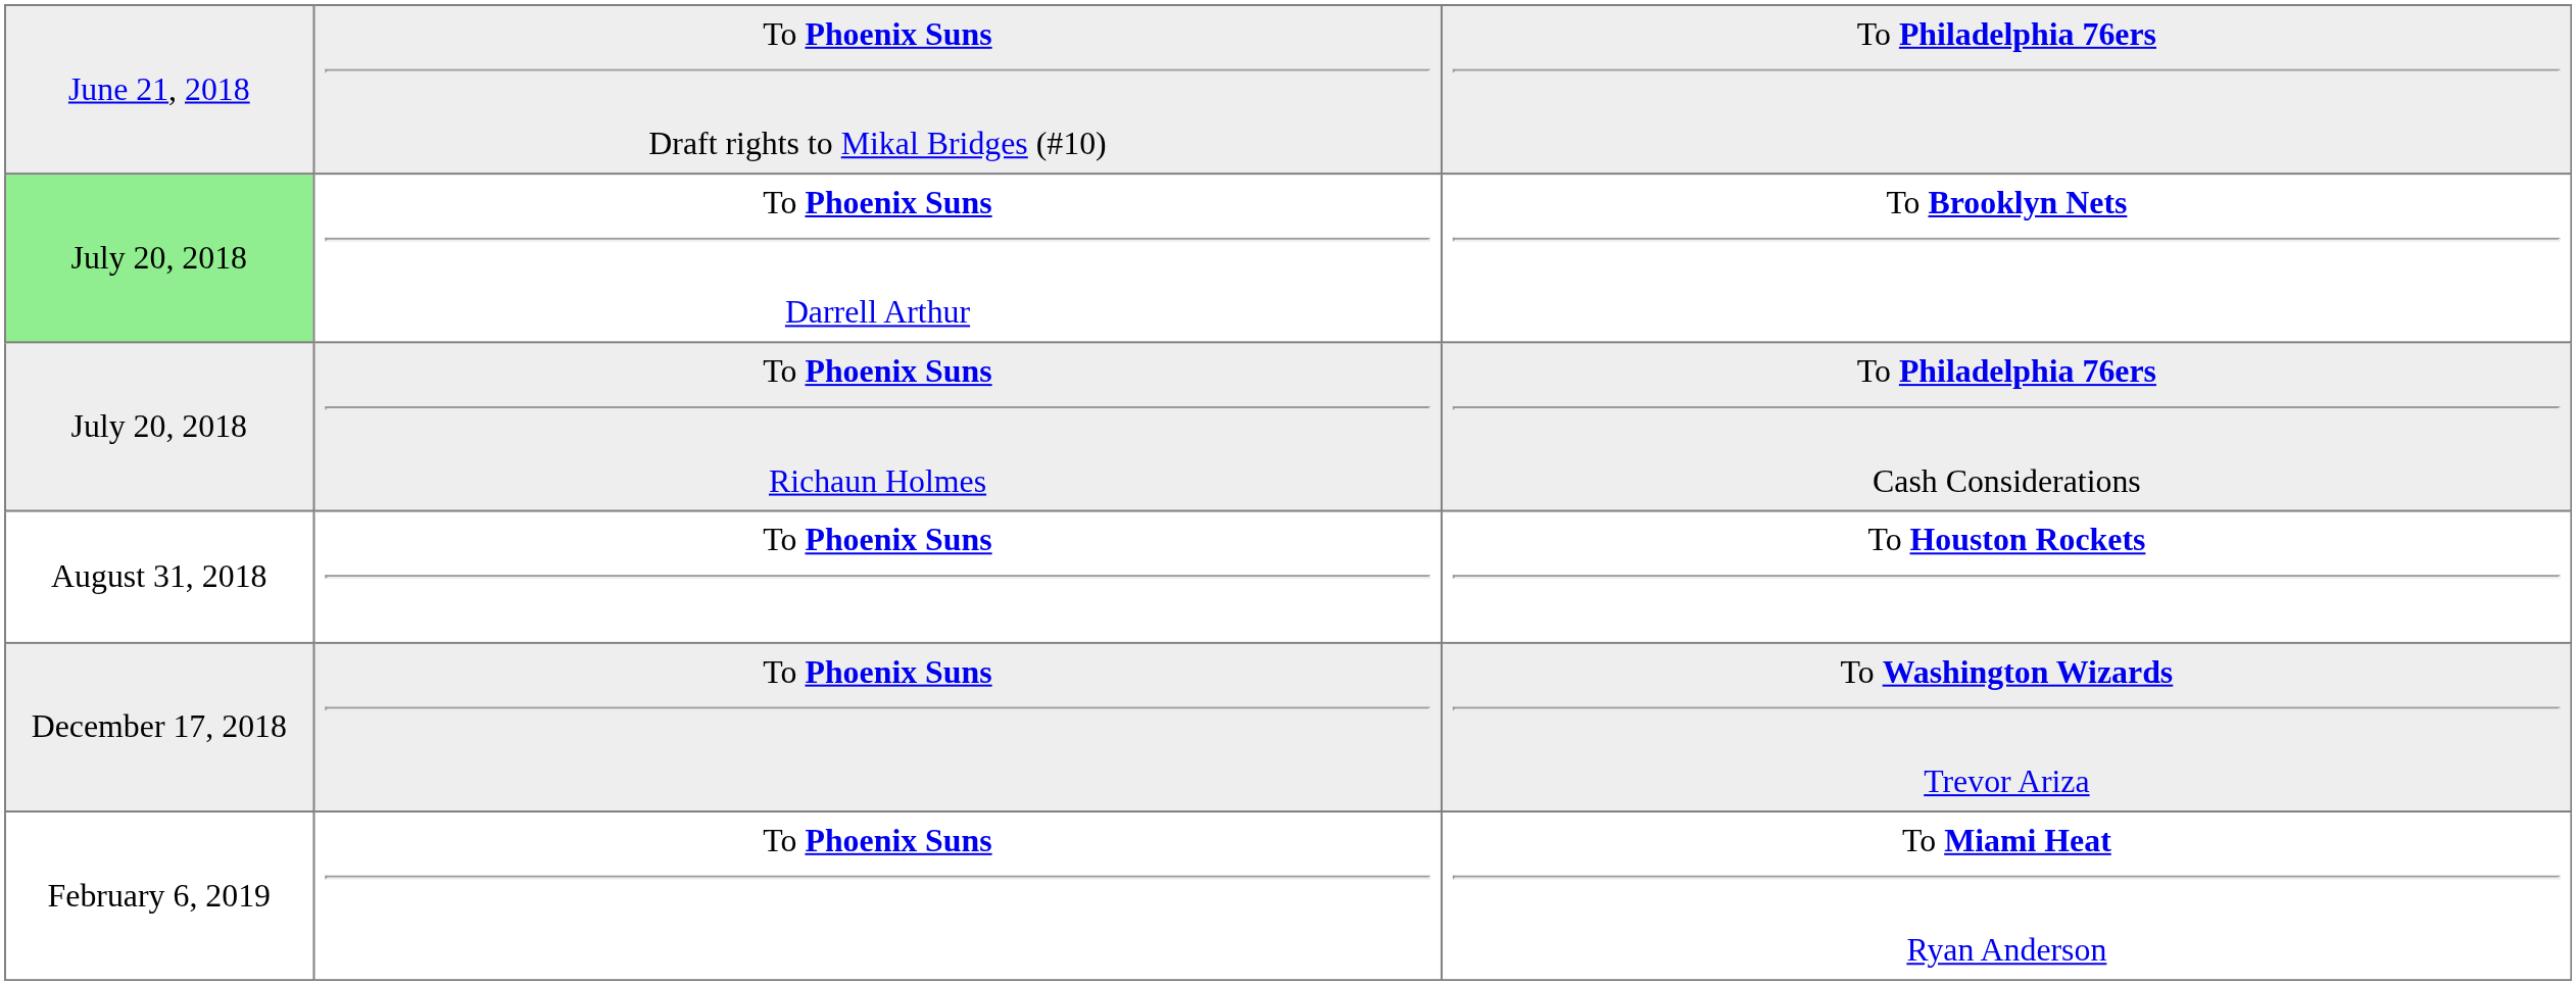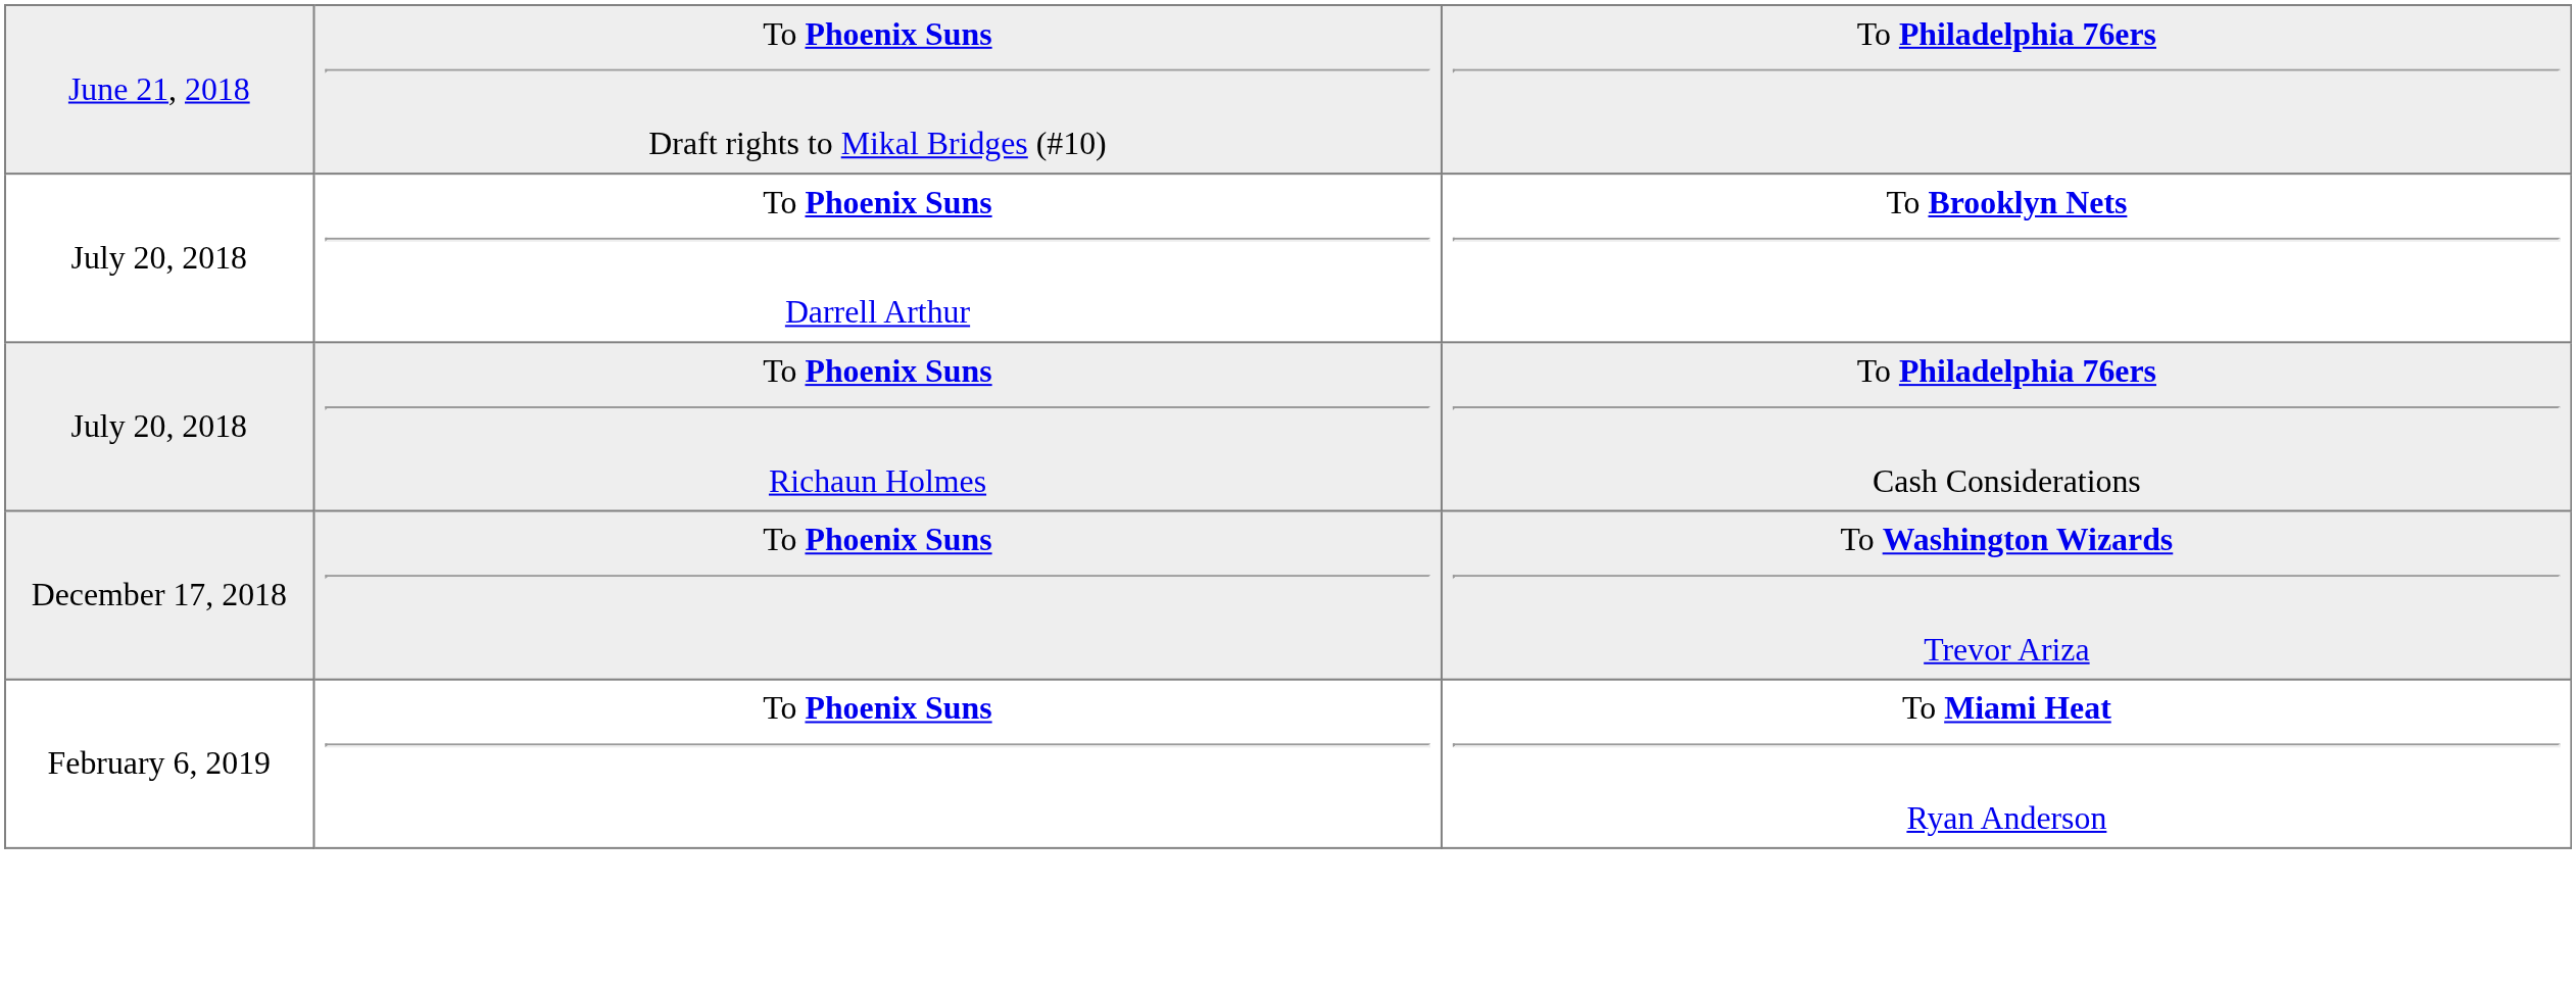 <table border="1" style="border-collapse:collapse; text-align:center; width:100%;"  cellpadding="5">
 <tr style="background:#eee;">
 <td style="width:10%"><a href='#'>June 21</a>, <a href='#'>2018</a></td>
 <td style="width:31%; vertical-align:top;">To <strong><a href='#'>Phoenix Suns</a></strong><hr><br>Draft rights to  <a href='#'>Mikal Bridges</a> (#10)</td>
 <td style="width:31%; vertical-align:top;">To <strong><a href='#'>Philadelphia 76ers</a></strong><hr><br></td>
 </tr>
 <tr>
-<td style="background: lightgreen; width:12%">July 20, 2018</td>
+<td style="width:12%">July 20, 2018</td>
 <td style="width:44%; vertical-align:top;">To <strong><a href='#'>Phoenix Suns</a></strong><hr><br> <a href='#'>Darrell Arthur</a></td>
 <td style="width:44%; vertical-align:top;">To <strong><a href='#'>Brooklyn Nets</a></strong><hr><br></td>
 </tr>
 <tr style="background:#eee;">
 <td style="width:12%">July 20, 2018</td>
 <td style="width:44%; vertical-align:top;">To <strong><a href='#'>Phoenix Suns</a></strong><hr><br> <a href='#'>Richaun Holmes</a></td>
 <td style="width:44%; vertical-align:top;">To <strong><a href='#'>Philadelphia 76ers</a></strong><hr><br>Cash Considerations</td>
-</tr>
-<tr>
-<td style="width:12%">August 31, 2018</td>
-<td style="width:44%; vertical-align:top">To <strong><a href='#'>Phoenix Suns</a></strong><hr><br></td>
-<td style="width:44%; vertical-align:top">To <strong><a href='#'>Houston Rockets</a></strong><hr><br></td>
 </tr>
 <tr style="background:#eee;">
 <td style="width:12%">December 17, 2018</td>
 <td style="width:44%; vertical-align:top">To <strong><a href='#'>Phoenix Suns</a></strong><hr><br></td>
 <td style="width:44%; vertical-align:top">To <strong><a href='#'>Washington Wizards</a></strong><hr><br> <a href='#'>Trevor Ariza</a></td>
 </tr>
 <tr>
 <td style="width:12%">February 6, 2019</td>
 <td style="width:44%; vertical-align:top">To <strong><a href='#'>Phoenix Suns</a></strong><hr><br></td>
 <td style="width:44%; vertical-align:top">To <strong><a href='#'>Miami Heat</a></strong><hr><br> <a href='#'>Ryan Anderson</a></td>
 </tr>
 </table>
